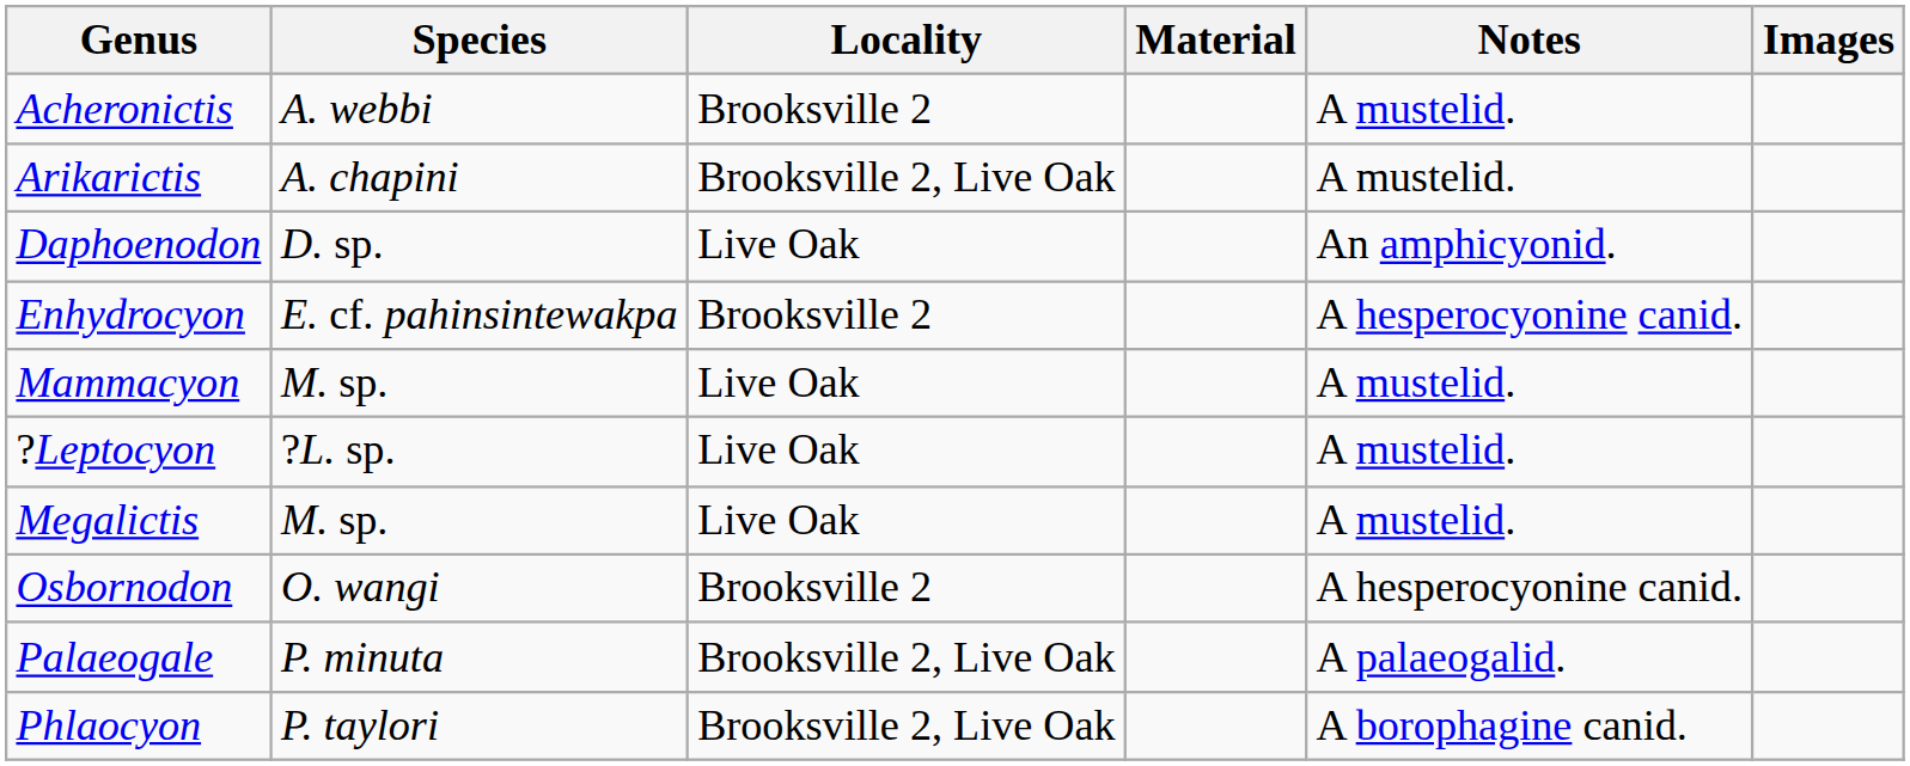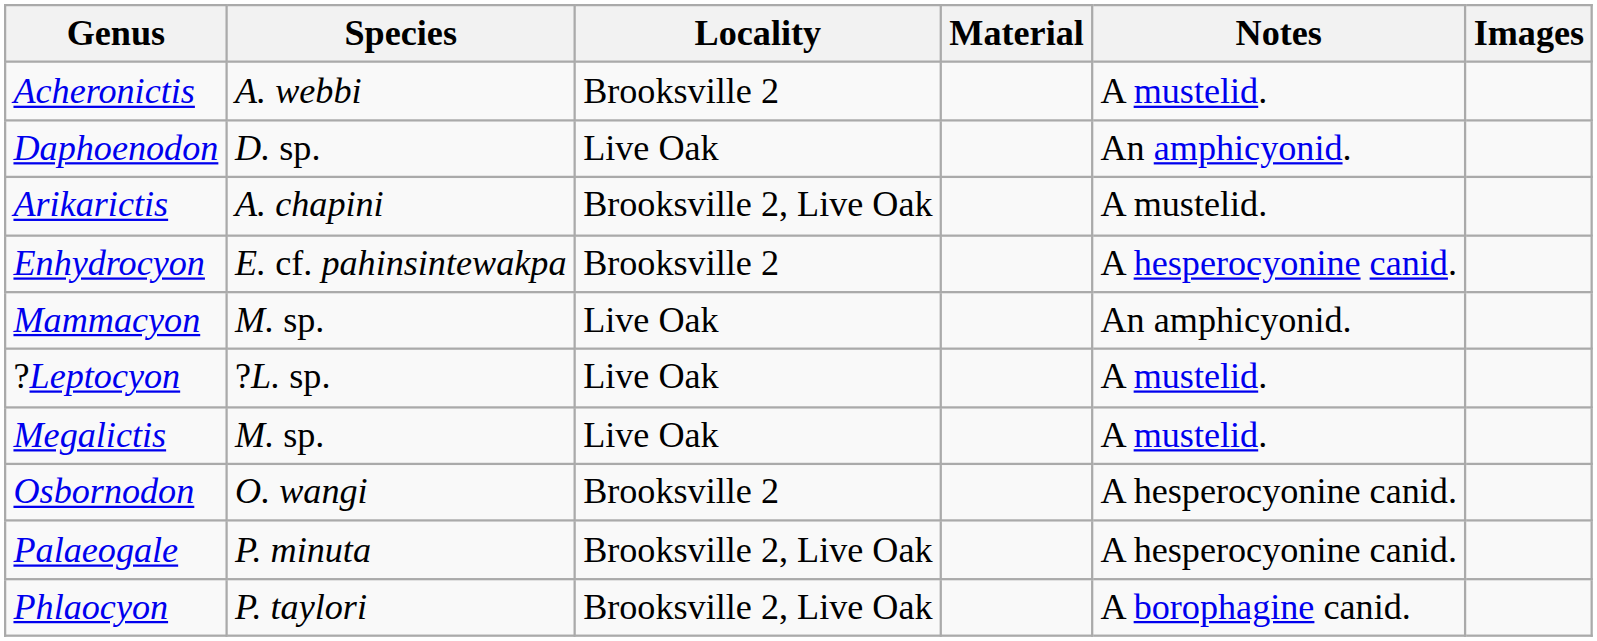 <table class="wikitable" align="center">
 <tr>
 <th>Genus</th>
 <th>Species</th>
 <th>Locality</th>
 <th><strong>Material</strong></th>
 <th>Notes</th>
 <th>Images</th>
 </tr>
 <tr>
 <td><em><a href='#'>Acheronictis</a></em></td>
 <td><em>A. webbi</em></td>
 <td>Brooksville 2</td>
 <td></td>
 <td>A <a href='#'>mustelid</a>.</td>
 <td></td>
 </tr>
 <tr>
+<td><em><a href='#'>Daphoenodon</a></em></td>
+<td><em>D.</em> sp.</td>
+<td>Live Oak</td>
+<td></td>
+<td>An <a href='#'>amphicyonid</a>.</td>
+<td></td>
+</tr>
+<tr>
 <td><em><a href='#'>Arikarictis</a></em></td>
 <td><em>A. chapini</em></td>
 <td>Brooksville 2, Live Oak</td>
 <td></td>
 <td>A mustelid.</td>
-<td></td>
-</tr>
-<tr>
-<td><em><a href='#'>Daphoenodon</a></em></td>
-<td><em>D.</em> sp.</td>
-<td>Live Oak</td>
-<td></td>
-<td>An <a href='#'>amphicyonid</a>.</td>
 <td></td>
 </tr>
 <tr>
 <td><em><a href='#'>Enhydrocyon</a></em></td>
 <td><em>E.</em> cf. <em>pahinsintewakpa</em></td>
 <td>Brooksville 2</td>
 <td></td>
 <td>A <a href='#'>hesperocyonine</a> <a href='#'>canid</a>.</td>
 <td></td>
 </tr>
 <tr>
 <td><em><a href='#'>Mammacyon</a></em></td>
 <td><em>M.</em> sp.</td>
 <td>Live Oak</td>
 <td></td>
-<td>A <a href='#'>mustelid</a>.</td>
+<td>An amphicyonid.</td>
 <td></td>
 </tr>
 <tr>
 <td>?<em><a href='#'>Leptocyon</a></em></td>
 <td>?<em>L.</em> sp.</td>
 <td>Live Oak</td>
 <td></td>
 <td>A <a href='#'>mustelid</a>.</td>
 <td></td>
 </tr>
 <tr>
 <td><em><a href='#'>Megalictis</a></em></td>
 <td><em>M.</em> sp.</td>
 <td>Live Oak</td>
 <td></td>
 <td>A <a href='#'>mustelid</a>.</td>
 <td></td>
 </tr>
 <tr>
 <td><em><a href='#'>Osbornodon</a></em></td>
 <td><em>O. wangi</em></td>
 <td>Brooksville 2</td>
 <td></td>
 <td>A hesperocyonine canid.</td>
 <td></td>
 </tr>
 <tr>
 <td><em><a href='#'>Palaeogale</a></em></td>
 <td><em>P. minuta</em></td>
 <td>Brooksville 2, Live Oak</td>
 <td></td>
-<td>A <a href='#'>palaeogalid</a>.</td>
+<td>A hesperocyonine canid.</td>
 <td></td>
 </tr>
 <tr>
 <td><em><a href='#'>Phlaocyon</a></em></td>
 <td><em>P. taylori</em></td>
 <td>Brooksville 2, Live Oak</td>
 <td></td>
 <td>A <a href='#'>borophagine</a> canid.</td>
 <td></td>
 </tr>
 </table>
